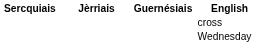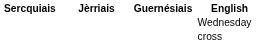 <table>
 <tr>
 <th style="width:100px;">Sercquiais</th>
 <th style="width:100px;">Jèrriais</th>
 <th style="width:100px;">Guernésiais</th>
 <th style="width:100px;">English</th>
 </tr>
 <tr>
 <td></td>
 <td></td>
 <td></td>
-<td>cross</td>
+<td>Wednesday</td>
 </tr>
 <tr>
 <td></td>
 <td></td>
 <td></td>
-<td>Wednesday</td>
+<td>cross</td>
 </tr>
 </table>
